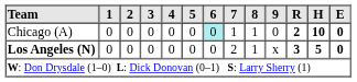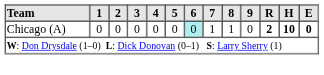 <table border=1 cellspacing=0 width=425 style="margin-left:3em;">
 <tr style="text-align:center; background-color:#e6e6e6;">
 <th align=left width=125>Team</th>
 <th width=25>1</th>
 <th width=25>2</th>
 <th width=25>3</th>
 <th width=25>4</th>
 <th width=25>5</th>
 <th width=25>6</th>
 <th width=25>7</th>
 <th width=25>8</th>
 <th width=25>9</th>
 <th width=25>R</th>
 <th width=25>H</th>
 <th width=25>E</th>
 </tr>
 <tr style="text-align:center;">
 <td align=left>Chicago (A)</td>
 <td>0</td>
 <td>0</td>
 <td>0</td>
 <td>0</td>
 <td>0</td>
 <td style="background: paleturquoise;">0</td>
 <td>1</td>
 <td>1</td>
 <td>0</td>
 <td><strong>2</strong></td>
 <td><strong>10</strong></td>
 <td><strong>0</strong></td>
 </tr>
-<tr style="text-align:center;">
-<td align=left><strong>Los Angeles (N)</strong></td>
-<td>0</td>
-<td>0</td>
-<td>0</td>
-<td>0</td>
-<td>0</td>
-<td>0</td>
-<td>2</td>
-<td>1</td>
-<td>x</td>
-<td><strong>3</strong></td>
-<td><strong>5</strong></td>
-<td><strong>0</strong></td>
-</tr>
 <tr style="text-align:left;">
 <td colspan=13><small><strong>W</strong>: <a href='#'>Don Drysdale</a> (1–0)  <strong>L</strong>: <a href='#'>Dick Donovan</a> (0–1)   <strong>S</strong>: <a href='#'>Larry Sherry</a> (1)</small></td>
 </tr>
 </table>
